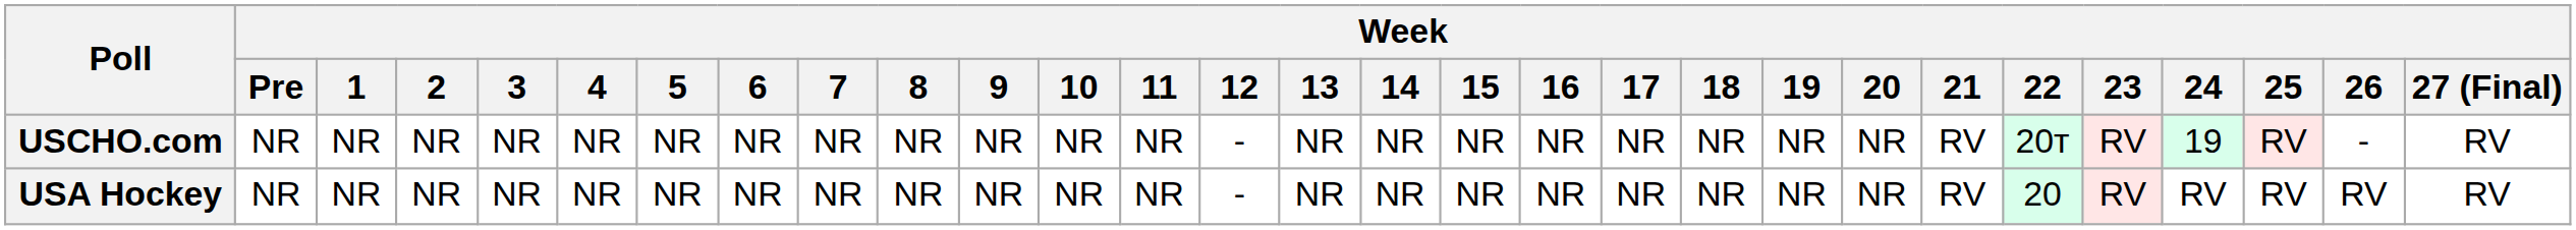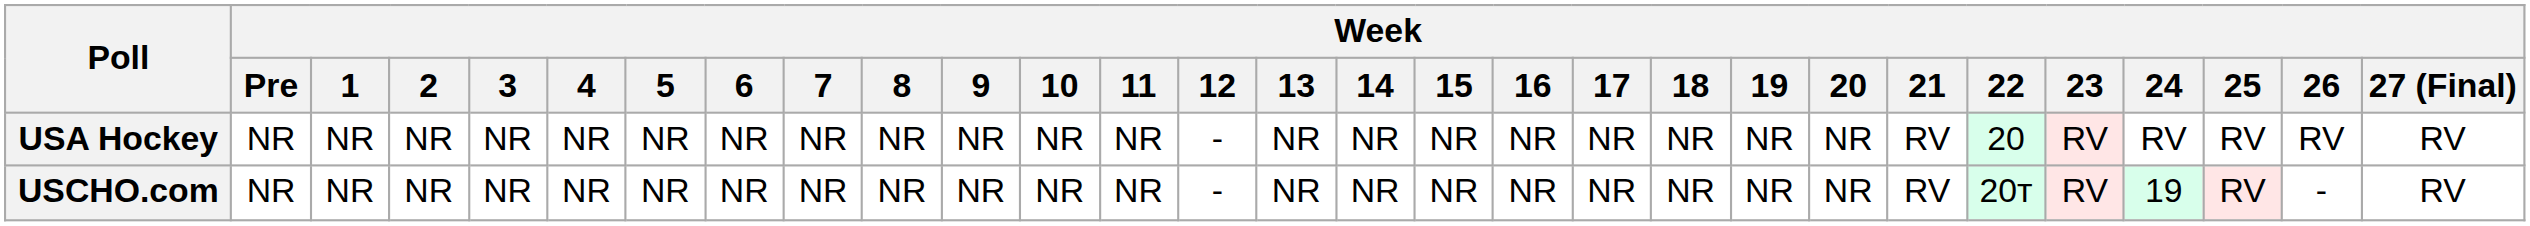 <table class="wikitable" style="white-space:nowrap;">
 <tr>
 <th scope="col" width="100" rowspan="2">Poll</th>
 <th colspan="28">Week</th>
 </tr>
 <tr>
 <th scope="col" width="30">Pre</th>
 <th scope="col" width="30">1</th>
 <th scope="col" width="30">2</th>
 <th scope="col" width="30">3</th>
 <th scope="col" width="30">4</th>
 <th scope="col" width="30">5</th>
 <th scope="col" width="30">6</th>
 <th scope="col" width="30">7</th>
 <th scope="col" width="30">8</th>
 <th scope="col" width="30">9</th>
 <th scope="col" width="30">10</th>
 <th scope="col" width="30">11</th>
 <th scope="col" width="30">12</th>
 <th scope="col" width="30">13</th>
 <th scope="col" width="30">14</th>
 <th scope="col" width="30">15</th>
 <th scope="col" width="30">16</th>
 <th scope="col" width="30">17</th>
 <th scope="col" width="30">18</th>
 <th scope="col" width="30">19</th>
 <th scope="col" width="30">20</th>
 <th scope="col" width="30">21</th>
 <th scope="col" width="30">22</th>
 <th scope="col" width="30">23</th>
 <th scope="col" width="30">24</th>
 <th scope="col" width="30">25</th>
 <th scope="col" width="30">26</th>
 <th scope="col" width="30">27 (Final)</th>
 </tr>
 <tr style="text-align:center;">
+<th>USA Hockey</th>
+<td bgcolor=FFFFFF>NR</td>
+<td bgcolor=FFFFFF>NR</td>
+<td bgcolor=FFFFFF>NR</td>
+<td bgcolor=FFFFFF>NR</td>
+<td bgcolor=FFFFFF>NR</td>
+<td bgcolor=FFFFFF>NR</td>
+<td bgcolor=FFFFFF>NR</td>
+<td bgcolor=FFFFFF>NR</td>
+<td bgcolor=FFFFFF>NR</td>
+<td bgcolor=FFFFFF>NR</td>
+<td bgcolor=FFFFFF>NR</td>
+<td bgcolor=FFFFFF>NR</td>
+<td bgcolor=FFFFFF>-</td>
+<td bgcolor=FFFFFF>NR</td>
+<td bgcolor=FFFFFF>NR</td>
+<td bgcolor=FFFFFF>NR</td>
+<td bgcolor=FFFFFF>NR</td>
+<td bgcolor=FFFFFF>NR</td>
+<td bgcolor=FFFFFF>NR</td>
+<td bgcolor=FFFFFF>NR</td>
+<td bgcolor=FFFFFF>NR</td>
+<td bgcolor=FFFFFF>RV</td>
+<td bgcolor=D8FFEB>20</td>
+<td bgcolor=FFE6E6>RV</td>
+<td bgcolor=FFFFFF>RV</td>
+<td bgcolor=FFFFFF>RV</td>
+<td bgcolor=FFFFFF>RV</td>
+<td bgcolor=FFFFFF>RV</td>
+</tr>
+<tr style="text-align:center;">
 <th>USCHO.com</th>
 <td bgcolor=FFFFFF>NR</td>
 <td bgcolor=FFFFFF>NR</td>
 <td bgcolor=FFFFFF>NR</td>
 <td bgcolor=FFFFFF>NR</td>
 <td bgcolor=FFFFFF>NR</td>
 <td bgcolor=FFFFFF>NR</td>
 <td bgcolor=FFFFFF>NR</td>
 <td bgcolor=FFFFFF>NR</td>
 <td bgcolor=FFFFFF>NR</td>
 <td bgcolor=FFFFFF>NR</td>
 <td bgcolor=FFFFFF>NR</td>
 <td bgcolor=FFFFFF>NR</td>
 <td bgcolor=FFFFFF>-</td>
 <td bgcolor=FFFFFF>NR</td>
 <td bgcolor=FFFFFF>NR</td>
 <td bgcolor=FFFFFF>NR</td>
 <td bgcolor=FFFFFF>NR</td>
 <td bgcolor=FFFFFF>NR</td>
 <td bgcolor=FFFFFF>NR</td>
 <td bgcolor=FFFFFF>NR</td>
 <td bgcolor=FFFFFF>NR</td>
 <td bgcolor=FFFFFF>RV</td>
 <td bgcolor=D8FFEB>20т</td>
 <td bgcolor=FFE6E6>RV</td>
 <td bgcolor=D8FFEB>19</td>
 <td bgcolor=FFE6E6>RV</td>
 <td bgcolor=FFFFFF>-</td>
 <td bgcolor=FFFFFF>RV</td>
 </tr>
-<tr style="text-align:center;">
-<th>USA Hockey</th>
-<td bgcolor=FFFFFF>NR</td>
-<td bgcolor=FFFFFF>NR</td>
-<td bgcolor=FFFFFF>NR</td>
-<td bgcolor=FFFFFF>NR</td>
-<td bgcolor=FFFFFF>NR</td>
-<td bgcolor=FFFFFF>NR</td>
-<td bgcolor=FFFFFF>NR</td>
-<td bgcolor=FFFFFF>NR</td>
-<td bgcolor=FFFFFF>NR</td>
-<td bgcolor=FFFFFF>NR</td>
-<td bgcolor=FFFFFF>NR</td>
-<td bgcolor=FFFFFF>NR</td>
-<td bgcolor=FFFFFF>-</td>
-<td bgcolor=FFFFFF>NR</td>
-<td bgcolor=FFFFFF>NR</td>
-<td bgcolor=FFFFFF>NR</td>
-<td bgcolor=FFFFFF>NR</td>
-<td bgcolor=FFFFFF>NR</td>
-<td bgcolor=FFFFFF>NR</td>
-<td bgcolor=FFFFFF>NR</td>
-<td bgcolor=FFFFFF>NR</td>
-<td bgcolor=FFFFFF>RV</td>
-<td bgcolor=D8FFEB>20</td>
-<td bgcolor=FFE6E6>RV</td>
-<td bgcolor=FFFFFF>RV</td>
-<td bgcolor=FFFFFF>RV</td>
-<td bgcolor=FFFFFF>RV</td>
-<td bgcolor=FFFFFF>RV</td>
-</tr>
 </table>
